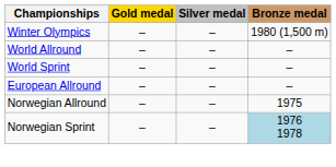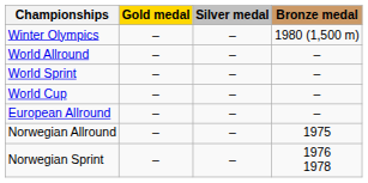 <table class="wikitable">
 <tr>
 <th>Championships</th>
 <td align=center bgcolor=gold><strong>Gold medal</strong></td>
 <td align=center bgcolor=silver><strong>Silver medal</strong></td>
 <td align=center bgcolor=cc9966><strong>Bronze medal</strong></td>
 </tr>
 <tr align="center">
 <td align="left"><a href='#'>Winter Olympics</a></td>
 <td>–</td>
 <td>–</td>
 <td>1980 (1,500 m)</td>
 </tr>
 <tr align="center">
 <td align="left"><a href='#'>World Allround</a></td>
 <td>–</td>
 <td>–</td>
 <td>–</td>
 </tr>
 <tr align="center">
 <td align="left"><a href='#'>World Sprint</a></td>
 <td>–</td>
 <td>–</td>
 <td>–</td>
 </tr>
 <tr align="center">
+<td align="left"><a href='#'>World Cup</a></td>
+<td>–</td>
+<td>–</td>
+<td>–</td>
+</tr>
+<tr align="center">
 <td align="left"><a href='#'>European Allround</a></td>
 <td>–</td>
 <td>–</td>
 <td>–</td>
 </tr>
 <tr align="center">
 <td align="left">Norwegian Allround</td>
 <td>–</td>
 <td>–</td>
 <td>1975</td>
 </tr>
 <tr align="center">
 <td align="left">Norwegian Sprint</td>
 <td>–</td>
 <td>–</td>
-<td style="background: lightblue;">1976 <br> 1978</td>
+<td>1976 <br> 1978</td>
 </tr>
 </table>
